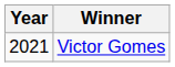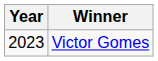 <table class="wikitable">
 <tr>
 <th>Year</th>
 <th>Winner</th>
 </tr>
 <tr>
-<td>2021</td>
+<td>2023</td>
 <td><a href='#'>Victor Gomes</a></td>
 </tr>
 </table>
